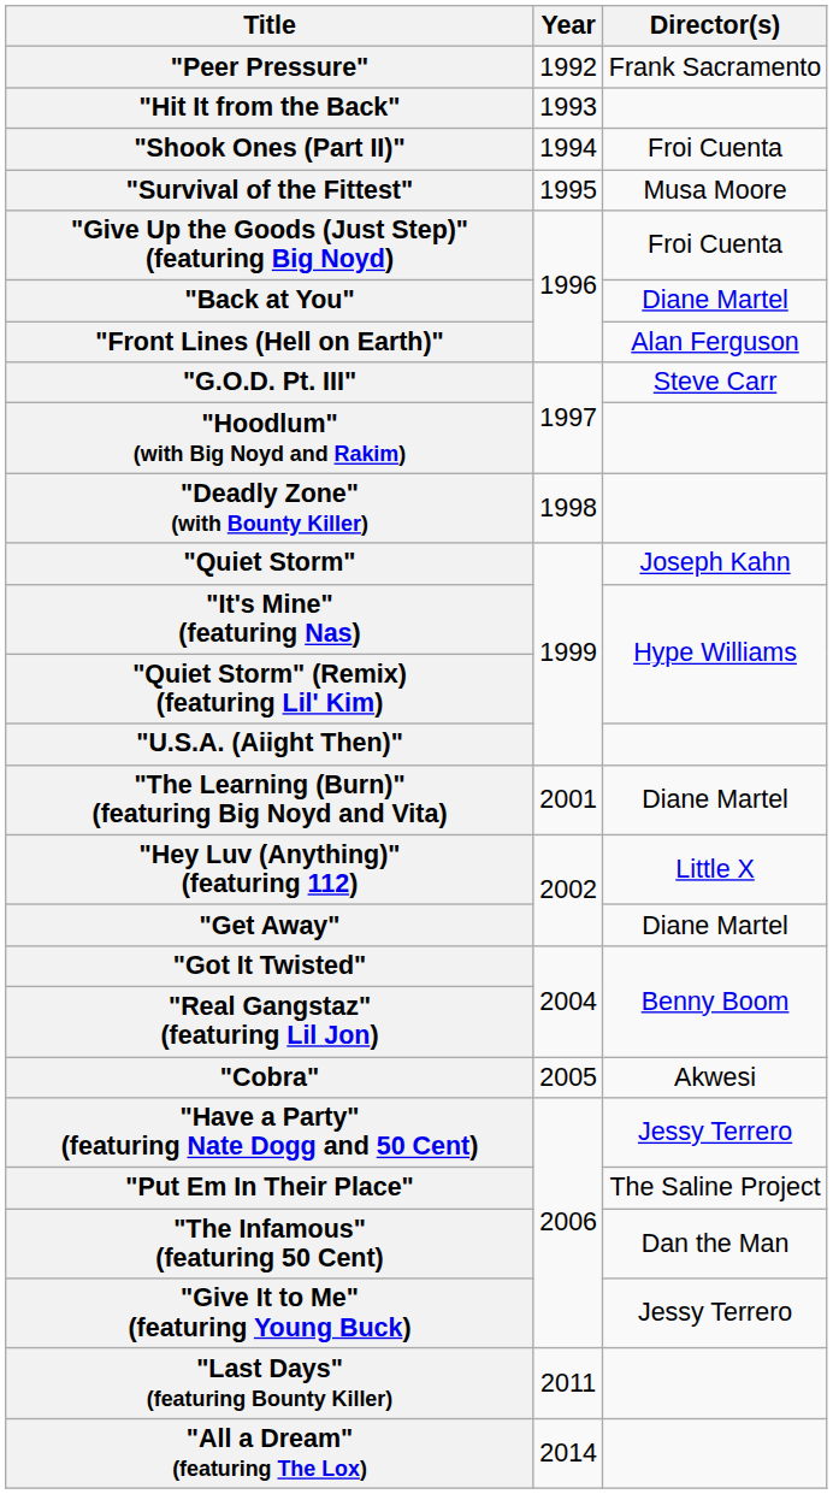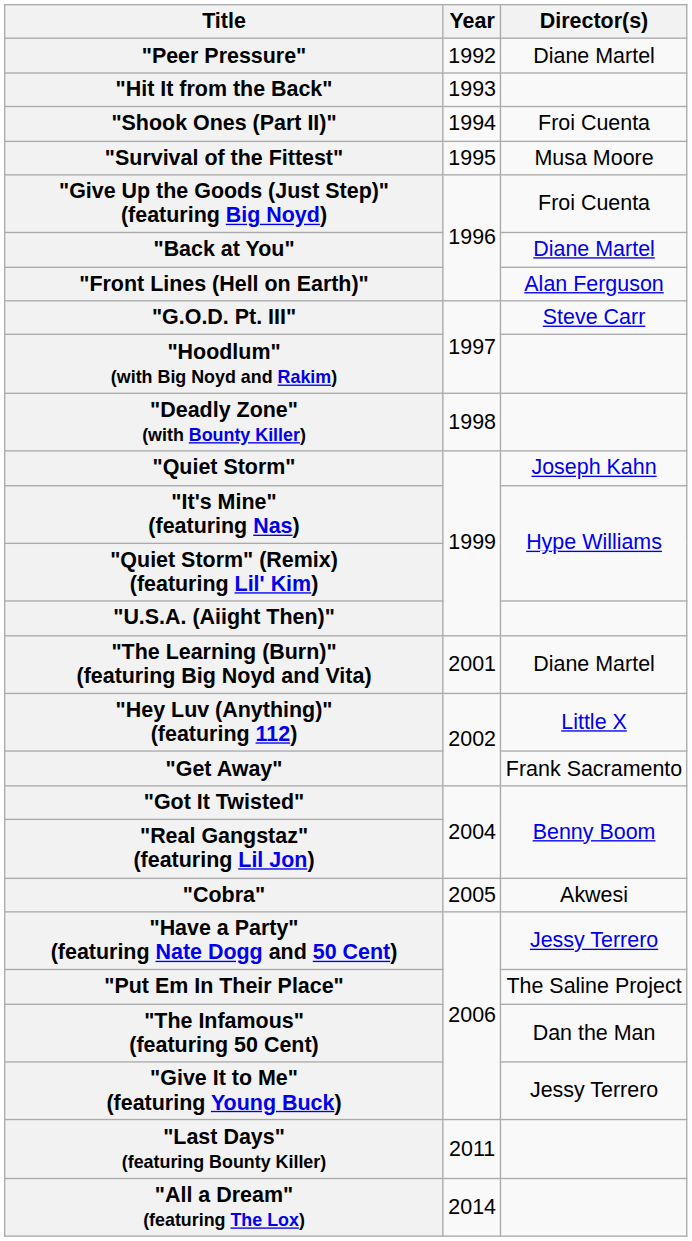 <table class="wikitable plainrowheaders" style="text-align:center;">
 <tr>
 <th scope="col" style="width:20em;">Title</th>
 <th scope="col">Year</th>
 <th scope="col">Director(s)</th>
 </tr>
 <tr>
 <th scope="row">"Peer Pressure"</th>
 <td>1992</td>
-<td>Frank Sacramento</td>
+<td>Diane Martel</td>
 </tr>
 <tr>
 <th scope="row">"Hit It from the Back"</th>
 <td>1993</td>
 <td></td>
 </tr>
 <tr>
 <th scope="row">"Shook Ones (Part II)"</th>
 <td>1994</td>
 <td>Froi Cuenta</td>
 </tr>
 <tr>
 <th scope="row">"Survival of the Fittest"</th>
 <td>1995</td>
 <td>Musa Moore</td>
 </tr>
 <tr>
 <th scope="row">"Give Up the Goods (Just Step)"<br><span>(featuring <a href='#'>Big Noyd</a>)</span></th>
 <td rowspan="3">1996</td>
 <td>Froi Cuenta</td>
 </tr>
 <tr>
 <th scope="row">"Back at You"</th>
 <td><a href='#'>Diane Martel</a></td>
 </tr>
 <tr>
 <th scope="row">"Front Lines (Hell on Earth)"</th>
 <td><a href='#'>Alan Ferguson</a></td>
 </tr>
 <tr>
 <th scope="row">"G.O.D. Pt. III"</th>
 <td rowspan="2">1997</td>
 <td><a href='#'>Steve Carr</a></td>
 </tr>
 <tr>
 <th scope="row">"Hoodlum"<br><small>(with Big Noyd and <a href='#'>Rakim</a>)</small></th>
 <td></td>
 </tr>
 <tr>
 <th scope="row">"Deadly Zone"<br><small>(with <a href='#'>Bounty Killer</a>)</small></th>
 <td>1998</td>
 <td></td>
 </tr>
 <tr>
 <th scope="row">"Quiet Storm"</th>
 <td rowspan="4">1999</td>
 <td><a href='#'>Joseph Kahn</a></td>
 </tr>
 <tr>
 <th scope="row">"It's Mine"<br><span>(featuring <a href='#'>Nas</a>)</span></th>
 <td rowspan="2"><a href='#'>Hype Williams</a></td>
 </tr>
 <tr>
 <th scope="row">"Quiet Storm" (Remix)<br><span>(featuring <a href='#'>Lil' Kim</a>)</span></th>
 </tr>
 <tr>
 <th scope="row">"U.S.A. (Aiight Then)"</th>
 <td></td>
 </tr>
 <tr>
 <th scope="row">"The Learning (Burn)"<br><span>(featuring Big Noyd and Vita)</span></th>
 <td>2001</td>
 <td>Diane Martel</td>
 </tr>
 <tr>
 <th scope="row">"Hey Luv (Anything)"<br><span>(featuring <a href='#'>112</a>)</span></th>
 <td rowspan="2">2002</td>
 <td><a href='#'>Little X</a></td>
 </tr>
 <tr>
 <th scope="row">"Get Away"</th>
-<td>Diane Martel</td>
+<td>Frank Sacramento</td>
 </tr>
 <tr>
 <th scope="row">"Got It Twisted"</th>
 <td rowspan="2">2004</td>
 <td rowspan="2"><a href='#'>Benny Boom</a></td>
 </tr>
 <tr>
 <th scope="row">"Real Gangstaz"<br><span>(featuring <a href='#'>Lil Jon</a>)</span></th>
 </tr>
 <tr>
 <th scope="row">"Cobra"</th>
 <td>2005</td>
 <td>Akwesi</td>
 </tr>
 <tr>
 <th scope="row">"Have a Party"<br><span>(featuring <a href='#'>Nate Dogg</a> and <a href='#'>50 Cent</a>)</span></th>
 <td rowspan="4">2006</td>
 <td><a href='#'>Jessy Terrero</a></td>
 </tr>
 <tr>
 <th scope="row">"Put Em In Their Place"</th>
 <td>The Saline Project</td>
 </tr>
 <tr>
 <th scope="row">"The Infamous"<br><span>(featuring 50 Cent)</span></th>
 <td>Dan the Man</td>
 </tr>
 <tr>
 <th scope="row">"Give It to Me"<br><span>(featuring <a href='#'>Young Buck</a>)</span></th>
 <td>Jessy Terrero</td>
 </tr>
 <tr>
 <th scope="row">"Last Days"<br><small>(featuring Bounty Killer)</small></th>
 <td>2011</td>
 <td></td>
 </tr>
 <tr>
 <th scope="row">"All a Dream"<br><small>(featuring <a href='#'>The Lox</a>)</small></th>
 <td>2014</td>
 <td></td>
 </tr>
 </table>
